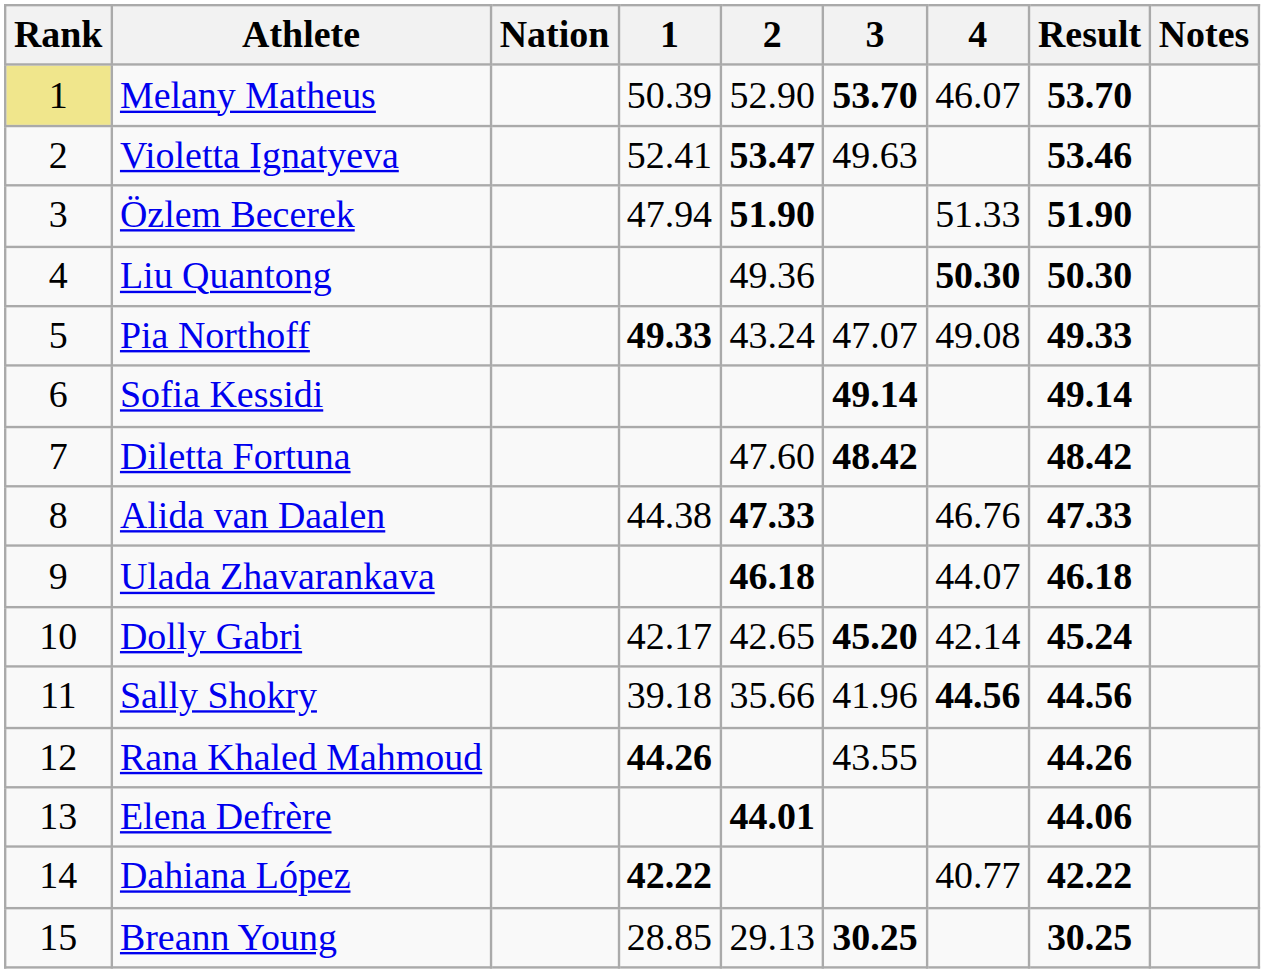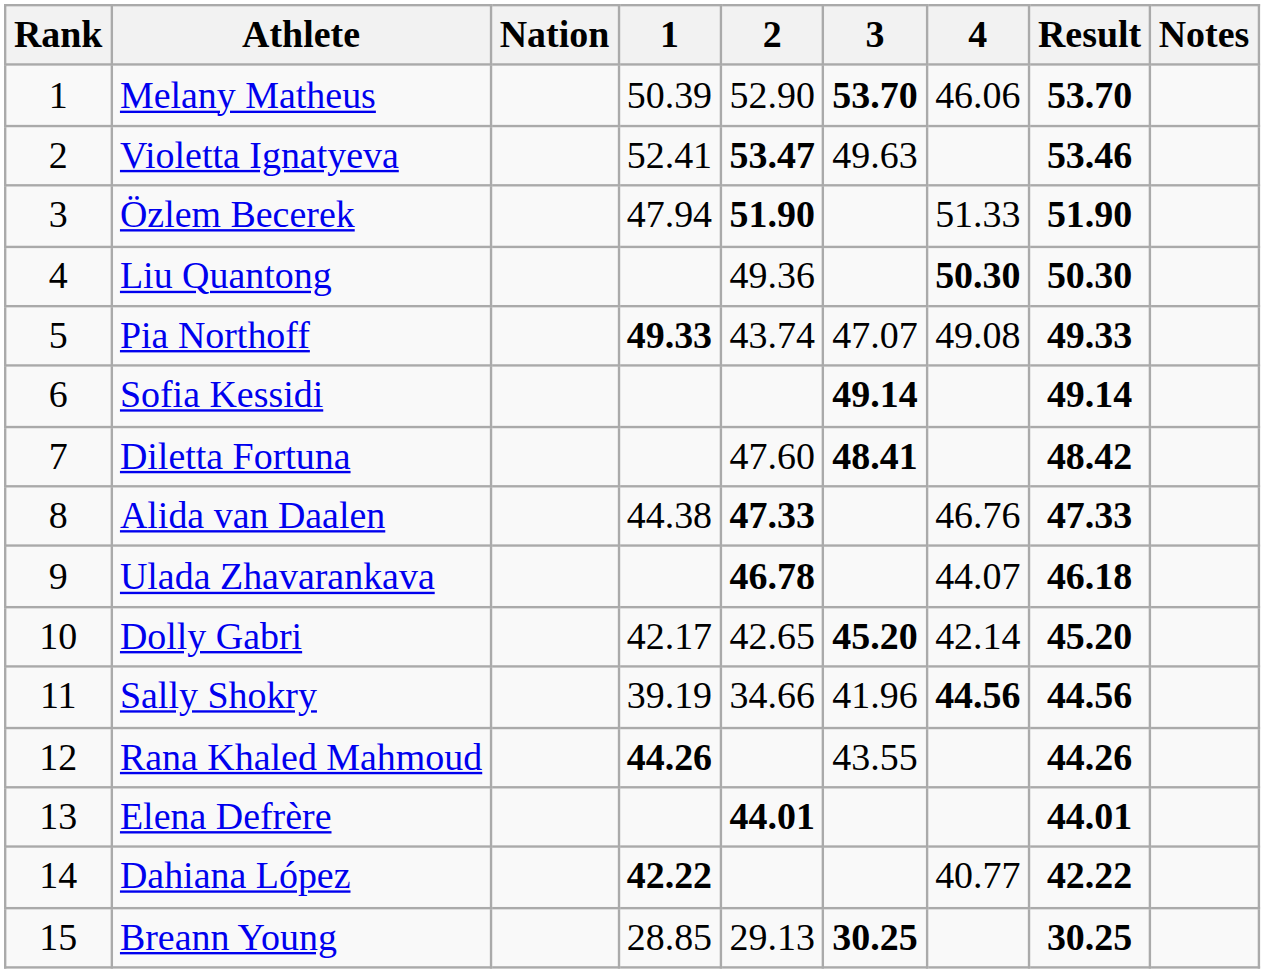 <table class="wikitable sortable" style="text-align:center">
 <tr>
 <th>Rank</th>
 <th>Athlete</th>
 <th>Nation</th>
 <th>1</th>
 <th>2</th>
 <th>3</th>
 <th>4</th>
 <th>Result</th>
 <th>Notes</th>
 </tr>
 <tr>
-<td style="background: khaki;">1</td>
+<td>1</td>
 <td align=left><a href='#'>Melany Matheus</a></td>
 <td align=left></td>
 <td>50.39</td>
 <td>52.90</td>
 <td><strong>53.70</strong></td>
-<td>46.07</td>
+<td>46.06</td>
 <td><strong>53.70</strong></td>
 <td></td>
 </tr>
 <tr>
 <td>2</td>
 <td align=left><a href='#'>Violetta Ignatyeva</a></td>
 <td align=left></td>
 <td>52.41</td>
 <td><strong>53.47</strong></td>
 <td>49.63</td>
 <td></td>
 <td><strong>53.46</strong></td>
 <td></td>
 </tr>
 <tr>
 <td>3</td>
 <td align=left><a href='#'>Özlem Becerek</a></td>
 <td align=left></td>
 <td>47.94</td>
 <td><strong>51.90</strong></td>
 <td></td>
 <td>51.33</td>
 <td><strong>51.90</strong></td>
 <td></td>
 </tr>
 <tr>
 <td>4</td>
 <td align=left><a href='#'>Liu Quantong</a></td>
 <td align=left></td>
 <td></td>
 <td>49.36</td>
 <td></td>
 <td><strong>50.30</strong></td>
 <td><strong>50.30</strong></td>
 <td></td>
 </tr>
 <tr>
 <td>5</td>
 <td align=left><a href='#'>Pia Northoff</a></td>
 <td align=left></td>
 <td><strong>49.33</strong></td>
-<td>43.24</td>
+<td>43.74</td>
 <td>47.07</td>
 <td>49.08</td>
 <td><strong>49.33</strong></td>
 <td></td>
 </tr>
 <tr>
 <td>6</td>
 <td align=left><a href='#'>Sofia Kessidi</a></td>
 <td align=left></td>
 <td></td>
 <td></td>
 <td><strong>49.14</strong></td>
 <td></td>
 <td><strong>49.14</strong></td>
 <td></td>
 </tr>
 <tr>
 <td>7</td>
 <td align=left><a href='#'>Diletta Fortuna</a></td>
 <td align=left></td>
 <td></td>
 <td>47.60</td>
-<td><strong>48.42</strong></td>
+<td><strong>48.41</strong></td>
 <td></td>
 <td><strong>48.42</strong></td>
 <td></td>
 </tr>
 <tr>
 <td>8</td>
 <td align=left><a href='#'>Alida van Daalen</a></td>
 <td align=left></td>
 <td>44.38</td>
 <td><strong>47.33</strong></td>
 <td></td>
 <td>46.76</td>
 <td><strong>47.33</strong></td>
 <td></td>
 </tr>
 <tr>
 <td>9</td>
 <td align=left><a href='#'>Ulada Zhavarankava</a></td>
 <td align=left></td>
 <td></td>
-<td><strong>46.18</strong></td>
+<td><strong>46.78</strong></td>
 <td></td>
 <td>44.07</td>
 <td><strong>46.18</strong></td>
 <td></td>
 </tr>
 <tr>
 <td>10</td>
 <td align=left><a href='#'>Dolly Gabri</a></td>
 <td align=left></td>
 <td>42.17</td>
 <td>42.65</td>
 <td><strong>45.20</strong></td>
 <td>42.14</td>
-<td><strong>45.24</strong></td>
+<td><strong>45.20</strong></td>
 <td></td>
 </tr>
 <tr>
 <td>11</td>
 <td align=left><a href='#'>Sally Shokry</a></td>
 <td align=left></td>
-<td>39.18</td>
-<td>35.66</td>
+<td>39.19</td>
+<td>34.66</td>
 <td>41.96</td>
 <td><strong>44.56</strong></td>
 <td><strong>44.56</strong></td>
 <td></td>
 </tr>
 <tr>
 <td>12</td>
 <td align=left><a href='#'>Rana Khaled Mahmoud</a></td>
 <td align=left></td>
 <td><strong>44.26</strong></td>
 <td></td>
 <td>43.55</td>
 <td></td>
 <td><strong>44.26</strong></td>
 <td></td>
 </tr>
 <tr>
 <td>13</td>
 <td align=left><a href='#'>Elena Defrère</a></td>
 <td align=left></td>
 <td></td>
 <td><strong>44.01</strong></td>
 <td></td>
 <td></td>
-<td><strong>44.06</strong></td>
+<td><strong>44.01</strong></td>
 <td></td>
 </tr>
 <tr>
 <td>14</td>
 <td align=left><a href='#'>Dahiana López</a></td>
 <td align=left></td>
 <td><strong>42.22</strong></td>
 <td></td>
 <td></td>
 <td>40.77</td>
 <td><strong>42.22</strong></td>
 <td></td>
 </tr>
 <tr>
 <td>15</td>
 <td align=left><a href='#'>Breann Young</a></td>
 <td align=left></td>
 <td>28.85</td>
 <td>29.13</td>
 <td><strong>30.25</strong></td>
 <td></td>
 <td><strong>30.25</strong></td>
 <td></td>
 </tr>
 </table>
